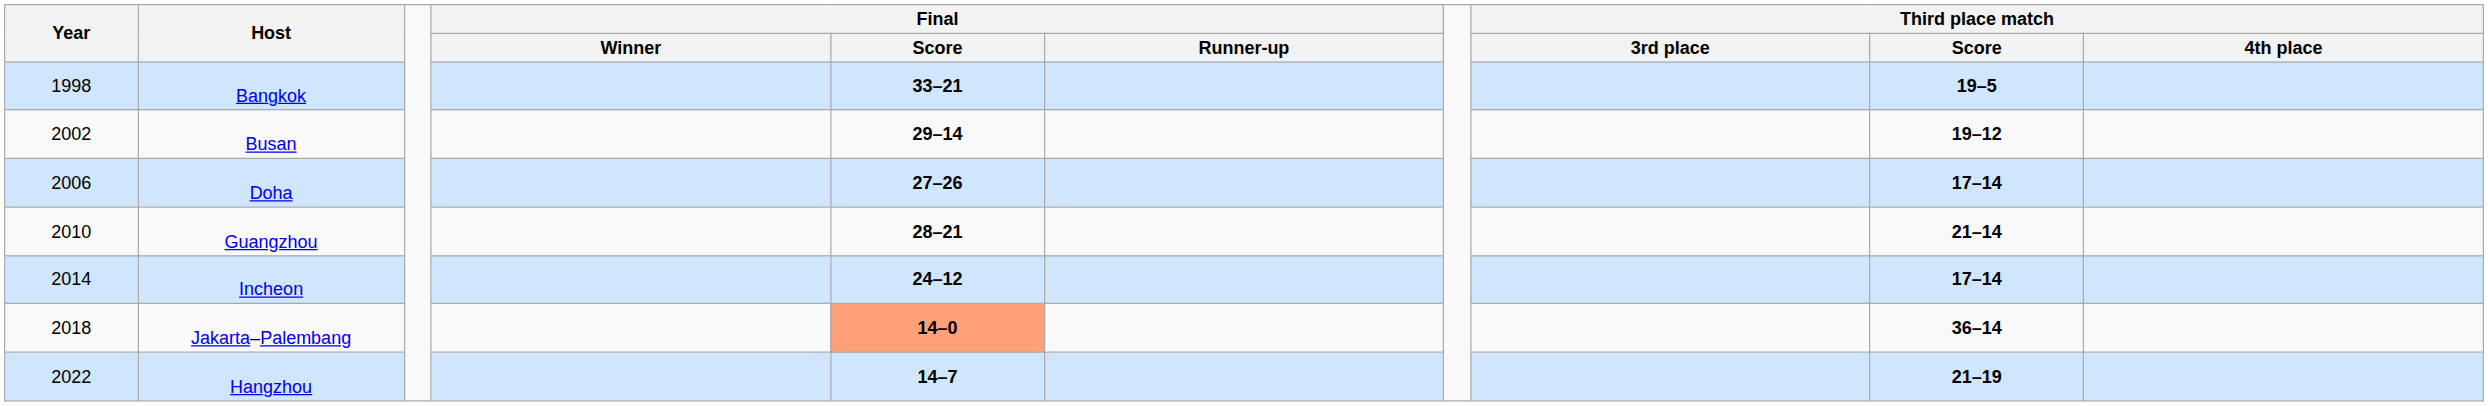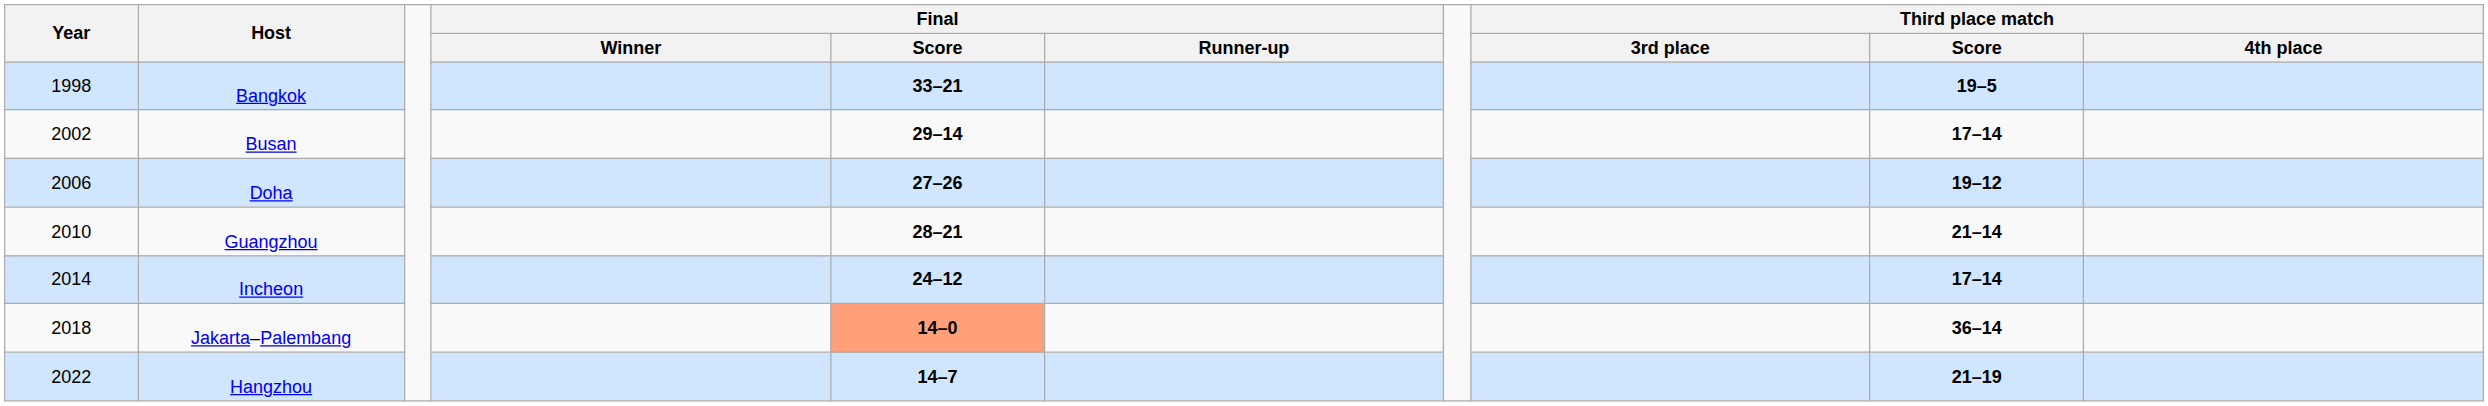 <table class="wikitable" style="font-size:90%; width: 100%; text-align: center;">
 <tr>
 <th rowspan=2 width=5%>Year</th>
 <th rowspan=2 width=10%>Host</th>
 <td width=1% rowspan=9></td>
 <th colspan=3>Final</th>
 <td width=1% rowspan=9></td>
 <th colspan=3>Third place match</th>
 </tr>
 <tr>
 <th width=15%>Winner</th>
 <th width=8%>Score</th>
 <th width=15%>Runner-up</th>
 <th width=15%>3rd place</th>
 <th width=8%>Score</th>
 <th width=15%>4th place</th>
 </tr>
 <tr style="background: #D0E6FF;">
 <td>1998<br></td>
 <td><br><a href='#'>Bangkok</a></td>
 <td></td>
 <td><strong>33–21</strong></td>
 <td></td>
 <td></td>
 <td><strong>19–5</strong></td>
 <td></td>
 </tr>
 <tr>
 <td>2002<br></td>
 <td><br><a href='#'>Busan</a></td>
 <td><strong></strong></td>
 <td><strong>29–14</strong></td>
 <td></td>
 <td></td>
-<td><strong>19–12</strong></td>
+<td><strong>17–14</strong></td>
 <td></td>
 </tr>
 <tr style="background: #D0E6FF;">
 <td>2006<br></td>
 <td><br><a href='#'>Doha</a></td>
 <td><strong></strong></td>
 <td><strong>27–26</strong></td>
 <td></td>
 <td></td>
-<td><strong>17–14</strong></td>
+<td><strong>19–12</strong></td>
 <td></td>
 </tr>
 <tr>
 <td>2010<br></td>
 <td><br><a href='#'>Guangzhou</a></td>
 <td><strong></strong></td>
 <td><strong>28–21</strong></td>
 <td></td>
 <td></td>
 <td><strong>21–14</strong></td>
 <td></td>
 </tr>
 <tr style="background: #D0E6FF;">
 <td>2014<br></td>
 <td><br><a href='#'>Incheon</a></td>
 <td><strong></strong></td>
 <td><strong>24–12</strong></td>
 <td></td>
 <td></td>
 <td><strong>17–14</strong></td>
 <td></td>
 </tr>
 <tr>
 <td>2018<br></td>
 <td><br><a href='#'>Jakarta</a>–<a href='#'>Palembang</a></td>
 <td><strong></strong></td>
 <td style="background: lightsalmon;"><strong>14–0</strong></td>
 <td></td>
 <td></td>
 <td><strong>36–14</strong></td>
 <td></td>
 </tr>
 <tr style="background: #D0E6FF;">
 <td>2022<br></td>
 <td><br><a href='#'>Hangzhou</a></td>
 <td><strong></strong></td>
 <td><strong>14–7</strong></td>
 <td></td>
 <td></td>
 <td><strong>21–19</strong></td>
 <td></td>
 </tr>
 </table>
